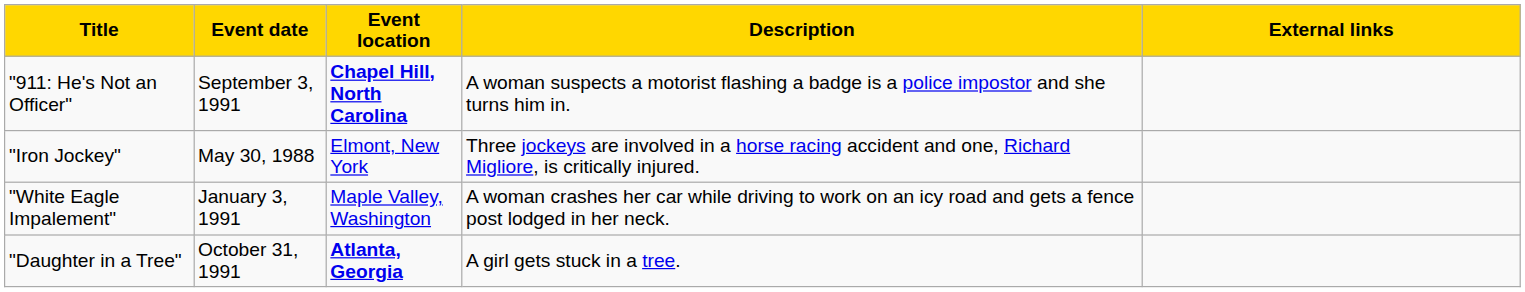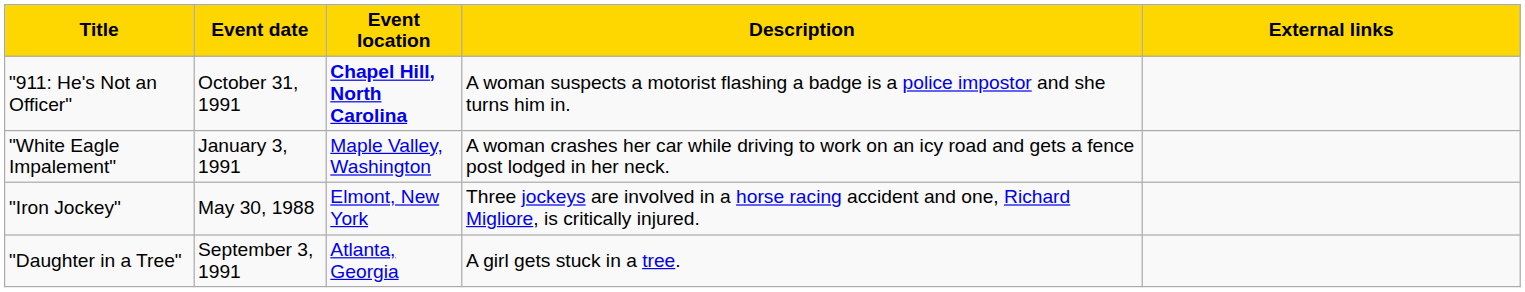 <table class="wikitable" style="width: 100%;">
 <tr>
 <th style="background: #FFD700; color: #000000; width: 10%;">Title</th>
 <th style="background: #FFD700; color: #000000; width: 7%;">Event date</th>
 <th style="background: #FFD700; color: #000000; width: 7%;">Event location</th>
 <th style="background: #FFD700; color: #000000; width: 36%;">Description</th>
 <th style="background: #FFD700; color: #000000; width: 20%;">External links</th>
 </tr>
 <tr>
 <td>"911: He's Not an Officer"</td>
-<td>September 3, 1991</td>
+<td>October 31, 1991</td>
 <td><strong><a href='#'>Chapel Hill, North Carolina</a></strong></td>
 <td>A woman suspects a motorist flashing a badge is a <a href='#'>police impostor</a> and she turns him in.</td>
+<td></td>
+</tr>
+<tr>
+<td>"White Eagle Impalement"</td>
+<td>January 3, 1991</td>
+<td><a href='#'>Maple Valley, Washington</a></td>
+<td>A woman crashes her car while driving to work on an icy road and gets a fence post lodged in her neck.</td>
 <td></td>
 </tr>
 <tr>
 <td>"Iron Jockey"</td>
 <td>May 30, 1988</td>
 <td><a href='#'>Elmont, New York</a></td>
 <td>Three <a href='#'>jockeys</a> are involved in a <a href='#'>horse racing</a> accident and one, <a href='#'>Richard Migliore</a>, is critically injured.</td>
 <td></td>
 </tr>
 <tr>
-<td>"White Eagle Impalement"</td>
-<td>January 3, 1991</td>
-<td><a href='#'>Maple Valley, Washington</a></td>
-<td>A woman crashes her car while driving to work on an icy road and gets a fence post lodged in her neck.</td>
-<td></td>
-</tr>
-<tr>
 <td>"Daughter in a Tree"</td>
-<td>October 31, 1991</td>
-<td><strong><a href='#'>Atlanta, Georgia</a></strong></td>
+<td>September 3, 1991</td>
+<td><a href='#'>Atlanta, Georgia</a></td>
 <td>A girl gets stuck in a <a href='#'>tree</a>.</td>
 <td></td>
 </tr>
 </table>
